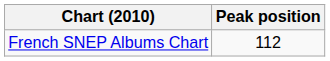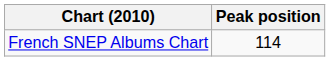 <table class="wikitable" style="text-align:center;">
 <tr>
 <th>Chart (2010)</th>
 <th>Peak position</th>
 </tr>
 <tr>
 <td><a href='#'>French SNEP Albums Chart</a></td>
-<td>112</td>
+<td>114</td>
 </tr>
 </table>
